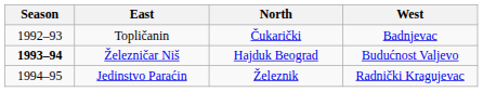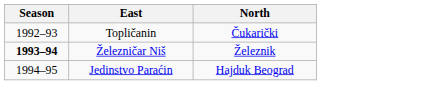 <table class="wikitable" style="text-align:center">
 <tr>
 <th width="80">Season</th>
 <th width="160">East</th>
 <th width="160">North</th>
-<th width="160">West</th>
 </tr>
 <tr>
 <td>1992–93</td>
 <td>Topličanin</td>
 <td><a href='#'>Čukarički</a></td>
-<td><a href='#'>Badnjevac</a></td>
 </tr>
 <tr>
 <td><strong>1993–94</strong></td>
 <td><a href='#'>Železničar Niš</a></td>
-<td><a href='#'>Hajduk Beograd</a></td>
-<td><a href='#'>Budućnost Valjevo</a></td>
+<td><a href='#'>Železnik</a></td>
 </tr>
 <tr>
 <td>1994–95</td>
 <td><a href='#'>Jedinstvo Paraćin</a></td>
-<td><a href='#'>Železnik</a></td>
-<td><a href='#'>Radnički Kragujevac</a></td>
+<td><a href='#'>Hajduk Beograd</a></td>
 </tr>
 </table>
